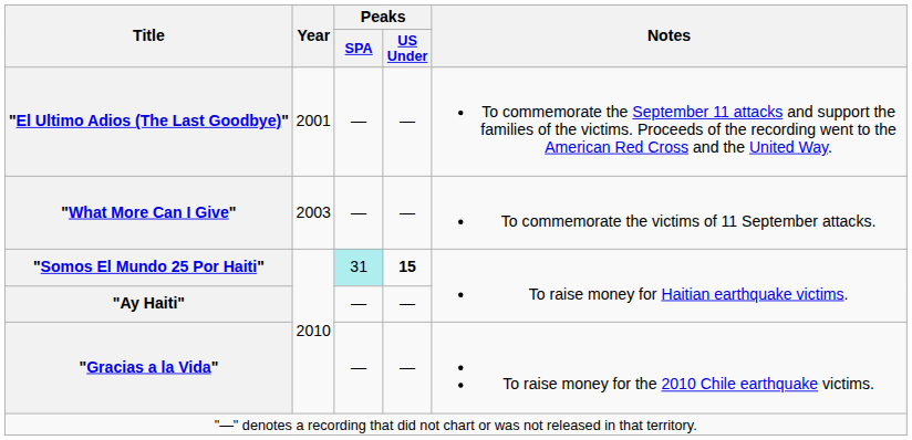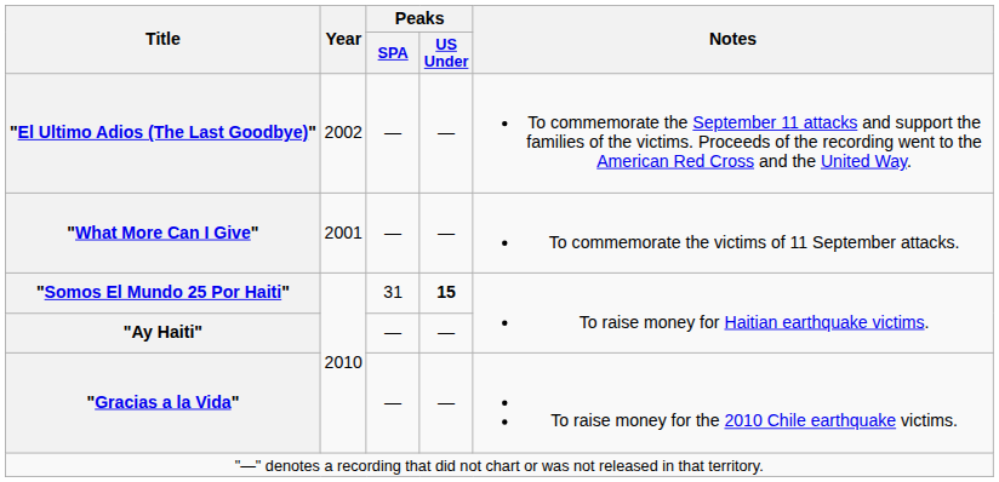 <table class="wikitable plainrowheaders" style="text-align:center;">
 <tr>
 <th scope="col" rowspan="2" style="width:18em;">Title</th>
 <th scope="col" rowspan="2">Year</th>
 <th scope="col" colspan="2">Peaks</th>
 <th scope="col" rowspan="2" style="width:30em;">Notes</th>
 </tr>
 <tr>
 <th scope="col" style="width:3em;font-size:90%;"><a href='#'>SPA</a><br></th>
 <th scope="col" style="width:3em;font-size:90%;"><a href='#'>US Under</a><br></th>
 </tr>
 <tr>
 <th scope="row">"<a href='#'>El Ultimo Adios (The Last Goodbye)</a>"<br></th>
-<td>2001</td>
+<td>2002</td>
 <td>—</td>
 <td>—</td>
 <td><br><ul><li>To commemorate the <a href='#'>September 11 attacks</a> and support the families of the victims. Proceeds of the recording went to the <a href='#'>American Red Cross</a> and the <a href='#'>United Way</a>.</li></ul></td>
 </tr>
 <tr>
 <th scope="row">"<a href='#'>What More Can I Give</a>"<br></th>
-<td>2003</td>
+<td>2001</td>
 <td>—</td>
 <td>—</td>
 <td><br><ul><li>To commemorate the victims of 11 September attacks.</li></ul></td>
 </tr>
 <tr>
 <th scope="row">"<a href='#'>Somos El Mundo 25 Por Haiti</a>"<br></th>
 <td rowspan="3">2010</td>
-<td style="background: paleturquoise;">31</td>
+<td>31</td>
 <td><strong>15</strong></td>
 <td rowspan="2"><br><ul><li>To raise money for <a href='#'>Haitian earthquake victims</a>.</li></ul></td>
 </tr>
 <tr>
 <th scope="row">"Ay Haiti"<br></th>
 <td>—</td>
 <td>—</td>
 </tr>
 <tr>
 <th scope="row">"<a href='#'>Gracias a la Vida</a>"<br></th>
 <td>—</td>
 <td>—</td>
 <td><br><ul><li></li><li>To raise money for the <a href='#'>2010 Chile earthquake</a> victims.</li></ul></td>
 </tr>
 <tr>
 <td colspan="14" style="font-size:90%">"—" denotes a recording that did not chart or was not released in that territory.</td>
 </tr>
 </table>
